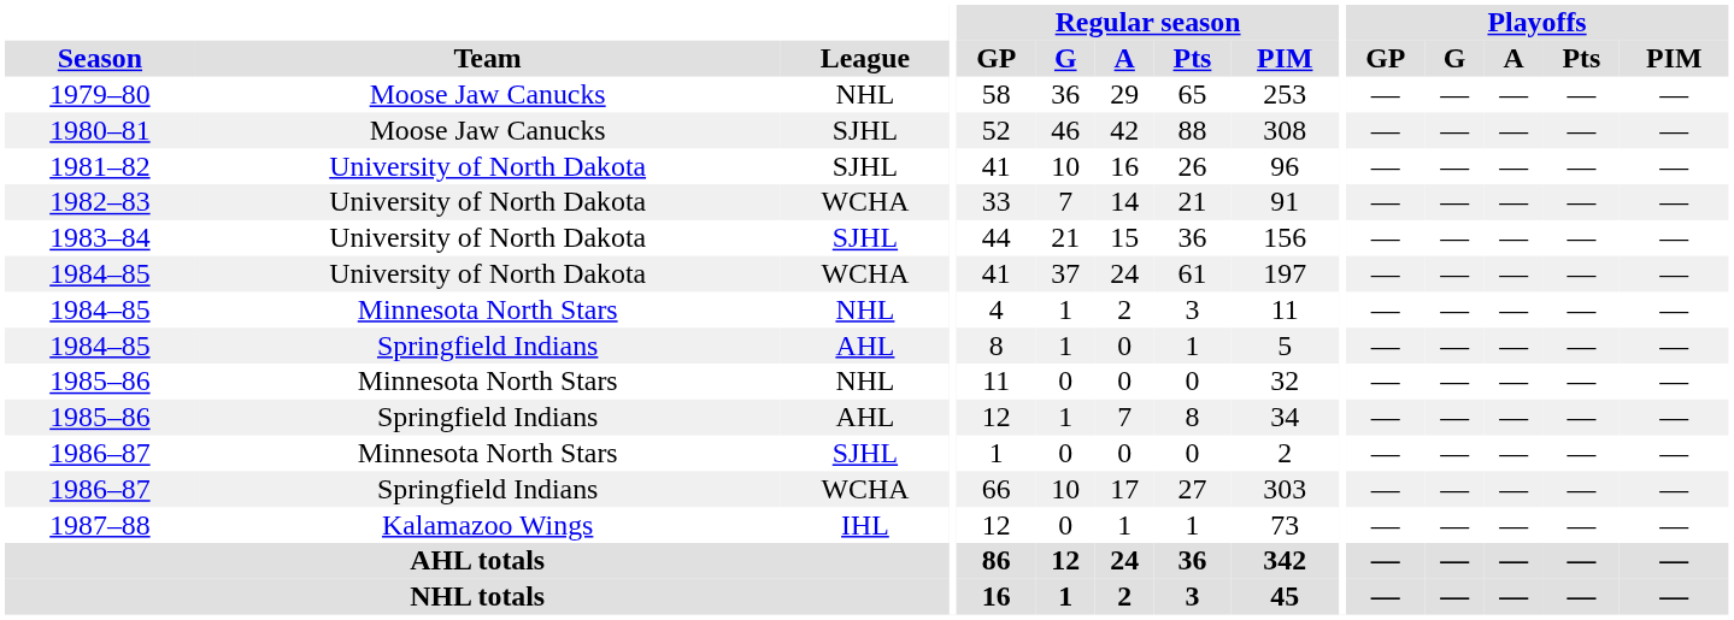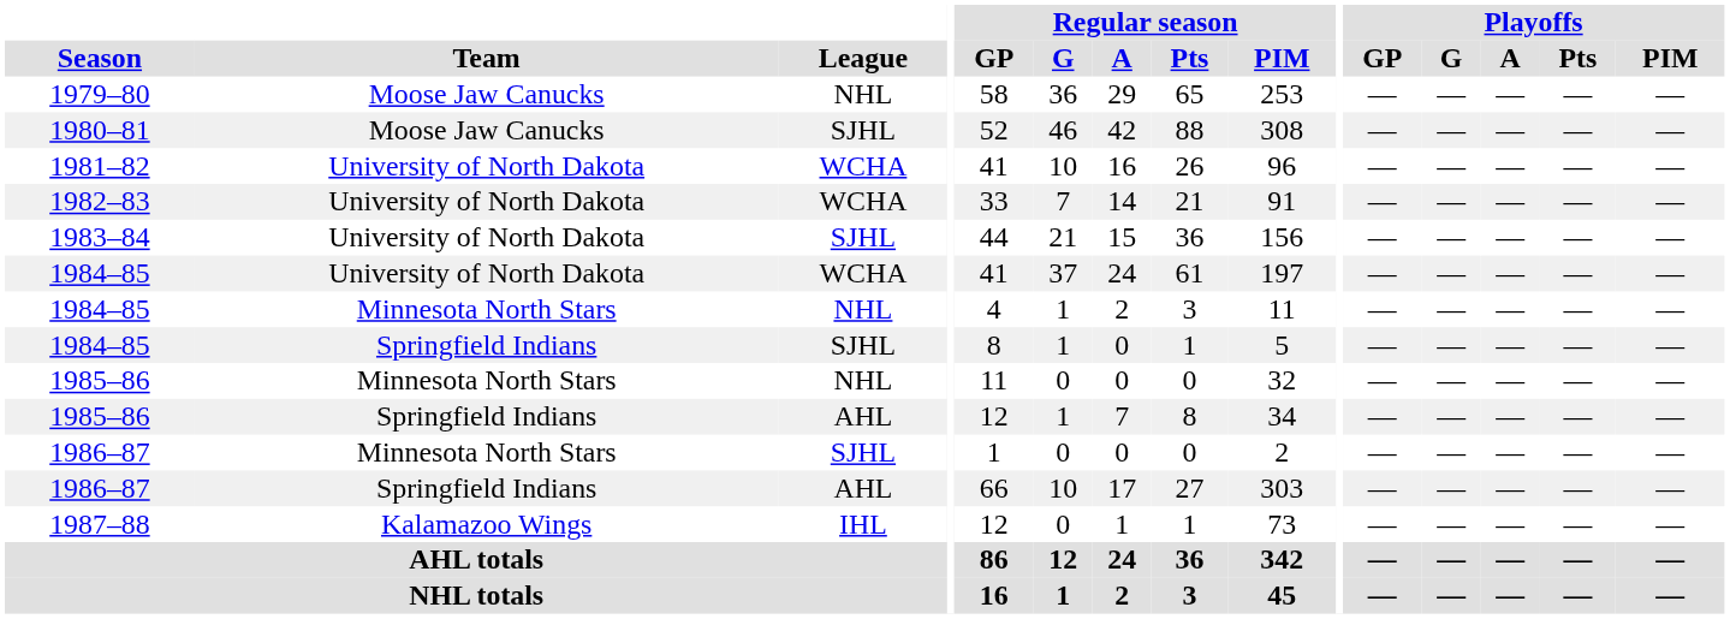 <table border="0" cellpadding="1" cellspacing="0" style="text-align:center; width:60em">
 <tr bgcolor="#e0e0e0">
 <th colspan="3" bgcolor="#ffffff"></th>
 <th rowspan="100" bgcolor="#ffffff"></th>
 <th colspan="5"><a href='#'>Regular season</a></th>
 <th rowspan="100" bgcolor="#ffffff"></th>
 <th colspan="5"><a href='#'>Playoffs</a></th>
 </tr>
 <tr bgcolor="#e0e0e0">
 <th><a href='#'>Season</a></th>
 <th>Team</th>
 <th>League</th>
 <th>GP</th>
 <th><a href='#'>G</a></th>
 <th><a href='#'>A</a></th>
 <th><a href='#'>Pts</a></th>
 <th><a href='#'>PIM</a></th>
 <th>GP</th>
 <th>G</th>
 <th>A</th>
 <th>Pts</th>
 <th>PIM</th>
 </tr>
 <tr>
 <td><a href='#'>1979–80</a></td>
 <td><a href='#'>Moose Jaw Canucks</a></td>
 <td>NHL</td>
 <td>58</td>
 <td>36</td>
 <td>29</td>
 <td>65</td>
 <td>253</td>
 <td>—</td>
 <td>—</td>
 <td>—</td>
 <td>—</td>
 <td>—</td>
 </tr>
 <tr bgcolor="#f0f0f0">
 <td><a href='#'>1980–81</a></td>
 <td>Moose Jaw Canucks</td>
 <td>SJHL</td>
 <td>52</td>
 <td>46</td>
 <td>42</td>
 <td>88</td>
 <td>308</td>
 <td>—</td>
 <td>—</td>
 <td>—</td>
 <td>—</td>
 <td>—</td>
 </tr>
 <tr>
 <td><a href='#'>1981–82</a></td>
 <td><a href='#'>University of North Dakota</a></td>
-<td>SJHL</td>
+<td><a href='#'>WCHA</a></td>
 <td>41</td>
 <td>10</td>
 <td>16</td>
 <td>26</td>
 <td>96</td>
 <td>—</td>
 <td>—</td>
 <td>—</td>
 <td>—</td>
 <td>—</td>
 </tr>
 <tr bgcolor="#f0f0f0">
 <td><a href='#'>1982–83</a></td>
 <td>University of North Dakota</td>
 <td>WCHA</td>
 <td>33</td>
 <td>7</td>
 <td>14</td>
 <td>21</td>
 <td>91</td>
 <td>—</td>
 <td>—</td>
 <td>—</td>
 <td>—</td>
 <td>—</td>
 </tr>
 <tr>
 <td><a href='#'>1983–84</a></td>
 <td>University of North Dakota</td>
 <td><a href='#'>SJHL</a></td>
 <td>44</td>
 <td>21</td>
 <td>15</td>
 <td>36</td>
 <td>156</td>
 <td>—</td>
 <td>—</td>
 <td>—</td>
 <td>—</td>
 <td>—</td>
 </tr>
 <tr bgcolor="#f0f0f0">
 <td><a href='#'>1984–85</a></td>
 <td>University of North Dakota</td>
 <td>WCHA</td>
 <td>41</td>
 <td>37</td>
 <td>24</td>
 <td>61</td>
 <td>197</td>
 <td>—</td>
 <td>—</td>
 <td>—</td>
 <td>—</td>
 <td>—</td>
 </tr>
 <tr>
 <td><a href='#'>1984–85</a></td>
 <td><a href='#'>Minnesota North Stars</a></td>
 <td><a href='#'>NHL</a></td>
 <td>4</td>
 <td>1</td>
 <td>2</td>
 <td>3</td>
 <td>11</td>
 <td>—</td>
 <td>—</td>
 <td>—</td>
 <td>—</td>
 <td>—</td>
 </tr>
 <tr bgcolor="#f0f0f0">
 <td><a href='#'>1984–85</a></td>
 <td><a href='#'>Springfield Indians</a></td>
-<td><a href='#'>AHL</a></td>
+<td>SJHL</td>
 <td>8</td>
 <td>1</td>
 <td>0</td>
 <td>1</td>
 <td>5</td>
 <td>—</td>
 <td>—</td>
 <td>—</td>
 <td>—</td>
 <td>—</td>
 </tr>
 <tr>
 <td><a href='#'>1985–86</a></td>
 <td>Minnesota North Stars</td>
 <td>NHL</td>
 <td>11</td>
 <td>0</td>
 <td>0</td>
 <td>0</td>
 <td>32</td>
 <td>—</td>
 <td>—</td>
 <td>—</td>
 <td>—</td>
 <td>—</td>
 </tr>
 <tr bgcolor="#f0f0f0">
 <td><a href='#'>1985–86</a></td>
 <td>Springfield Indians</td>
 <td>AHL</td>
 <td>12</td>
 <td>1</td>
 <td>7</td>
 <td>8</td>
 <td>34</td>
 <td>—</td>
 <td>—</td>
 <td>—</td>
 <td>—</td>
 <td>—</td>
 </tr>
 <tr>
 <td><a href='#'>1986–87</a></td>
 <td>Minnesota North Stars</td>
 <td><a href='#'>SJHL</a></td>
 <td>1</td>
 <td>0</td>
 <td>0</td>
 <td>0</td>
 <td>2</td>
 <td>—</td>
 <td>—</td>
 <td>—</td>
 <td>—</td>
 <td>—</td>
 </tr>
 <tr bgcolor="#f0f0f0">
 <td><a href='#'>1986–87</a></td>
 <td>Springfield Indians</td>
-<td>WCHA</td>
+<td>AHL</td>
 <td>66</td>
 <td>10</td>
 <td>17</td>
 <td>27</td>
 <td>303</td>
 <td>—</td>
 <td>—</td>
 <td>—</td>
 <td>—</td>
 <td>—</td>
 </tr>
 <tr>
 <td><a href='#'>1987–88</a></td>
 <td><a href='#'>Kalamazoo Wings</a></td>
 <td><a href='#'>IHL</a></td>
 <td>12</td>
 <td>0</td>
 <td>1</td>
 <td>1</td>
 <td>73</td>
 <td>—</td>
 <td>—</td>
 <td>—</td>
 <td>—</td>
 <td>—</td>
 </tr>
 <tr bgcolor="#e0e0e0">
 <th colspan="3">AHL totals</th>
 <th>86</th>
 <th>12</th>
 <th>24</th>
 <th>36</th>
 <th>342</th>
 <th>—</th>
 <th>—</th>
 <th>—</th>
 <th>—</th>
 <th>—</th>
 </tr>
 <tr bgcolor="#e0e0e0">
 <th colspan="3">NHL totals</th>
 <th>16</th>
 <th>1</th>
 <th>2</th>
 <th>3</th>
 <th>45</th>
 <th>—</th>
 <th>—</th>
 <th>—</th>
 <th>—</th>
 <th>—</th>
 </tr>
 </table>
